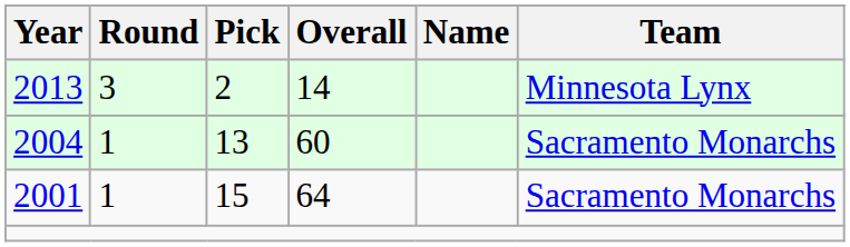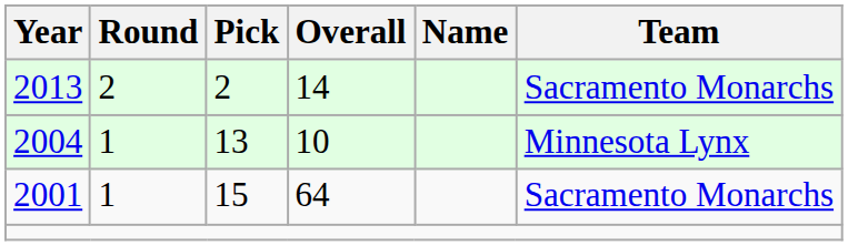 <table class="wikitable sortable">
 <tr>
 <th>Year</th>
 <th>Round</th>
 <th>Pick</th>
 <th>Overall</th>
 <th>Name</th>
 <th>Team</th>
 </tr>
 <tr style="background:#e1ffe2">
 <td><a href='#'>2013</a></td>
-<td>3</td>
+<td>2</td>
 <td>2</td>
 <td>14</td>
 <td></td>
-<td><a href='#'>Minnesota Lynx</a></td>
+<td><a href='#'>Sacramento Monarchs</a></td>
 </tr>
 <tr style="background:#e1ffe2">
 <td><a href='#'>2004</a></td>
 <td>1</td>
 <td>13</td>
-<td>60</td>
+<td>10</td>
 <td></td>
-<td><a href='#'>Sacramento Monarchs</a></td>
+<td><a href='#'>Minnesota Lynx</a></td>
 </tr>
 <tr>
 <td><a href='#'>2001</a></td>
 <td>1</td>
 <td>15</td>
 <td>64</td>
 <td></td>
 <td><a href='#'>Sacramento Monarchs</a></td>
 </tr>
 <tr>
 <td colspan=6 align=center> </td>
 </tr>
 </table>
